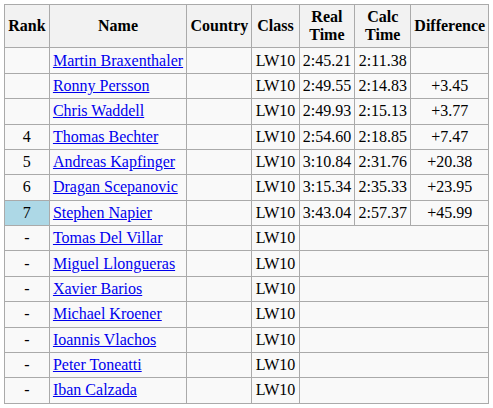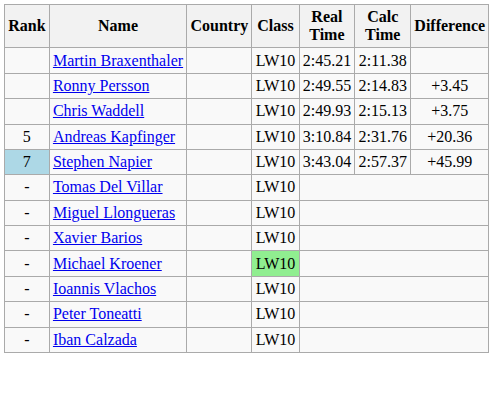 <table class="wikitable sortable" style="text-align:center">
 <tr>
 <th>Rank</th>
 <th>Name</th>
 <th>Country</th>
 <th>Class</th>
 <th>Real<br>Time</th>
 <th>Calc<br>Time</th>
 <th Class="unsortable">Difference</th>
 </tr>
 <tr>
 <td></td>
 <td align=left><a href='#'>Martin Braxenthaler</a></td>
 <td align=left></td>
 <td>LW10</td>
 <td>2:45.21</td>
 <td>2:11.38</td>
 </tr>
 <tr>
 <td></td>
 <td align=left><a href='#'>Ronny Persson</a></td>
 <td align=left></td>
 <td>LW10</td>
 <td>2:49.55</td>
 <td>2:14.83</td>
 <td>+3.45</td>
 </tr>
 <tr>
 <td></td>
 <td align=left><a href='#'>Chris Waddell</a></td>
 <td align=left></td>
 <td>LW10</td>
 <td>2:49.93</td>
 <td>2:15.13</td>
-<td>+3.77</td>
-</tr>
-<tr>
-<td>4</td>
-<td align=left><a href='#'>Thomas Bechter</a></td>
-<td align=left></td>
-<td>LW10</td>
-<td>2:54.60</td>
-<td>2:18.85</td>
-<td>+7.47</td>
+<td>+3.75</td>
 </tr>
 <tr>
 <td>5</td>
 <td align=left><a href='#'>Andreas Kapfinger</a></td>
 <td align=left></td>
 <td>LW10</td>
 <td>3:10.84</td>
 <td>2:31.76</td>
-<td>+20.38</td>
-</tr>
-<tr>
-<td>6</td>
-<td align=left><a href='#'>Dragan Scepanovic</a></td>
-<td align=left></td>
-<td>LW10</td>
-<td>3:15.34</td>
-<td>2:35.33</td>
-<td>+23.95</td>
+<td>+20.36</td>
 </tr>
 <tr>
 <td style="background: lightblue;">7</td>
 <td align=left><a href='#'>Stephen Napier</a></td>
 <td align=left></td>
 <td>LW10</td>
 <td>3:43.04</td>
 <td>2:57.37</td>
 <td>+45.99</td>
 </tr>
 <tr>
 <td>-</td>
 <td align=left><a href='#'>Tomas Del Villar</a></td>
 <td align=left></td>
 <td>LW10</td>
 <td colspan=3></td>
 </tr>
 <tr>
 <td>-</td>
 <td align=left><a href='#'>Miguel Llongueras</a></td>
 <td align=left></td>
 <td>LW10</td>
 <td colspan=3></td>
 </tr>
 <tr>
 <td>-</td>
 <td align=left><a href='#'>Xavier Barios</a></td>
 <td align=left></td>
 <td>LW10</td>
 <td colspan=3></td>
 </tr>
 <tr>
 <td>-</td>
 <td align=left><a href='#'>Michael Kroener</a></td>
 <td align=left></td>
-<td>LW10</td>
+<td style="background: lightgreen;">LW10</td>
 <td colspan=3></td>
 </tr>
 <tr>
 <td>-</td>
 <td align=left><a href='#'>Ioannis Vlachos</a></td>
 <td align=left></td>
 <td>LW10</td>
 <td colspan=3></td>
 </tr>
 <tr>
 <td>-</td>
 <td align=left><a href='#'>Peter Toneatti</a></td>
 <td align=left></td>
 <td>LW10</td>
 <td colspan=3></td>
 </tr>
 <tr>
 <td>-</td>
 <td align=left><a href='#'>Iban Calzada</a></td>
 <td align=left></td>
 <td>LW10</td>
 <td colspan=3></td>
 </tr>
 </table>
